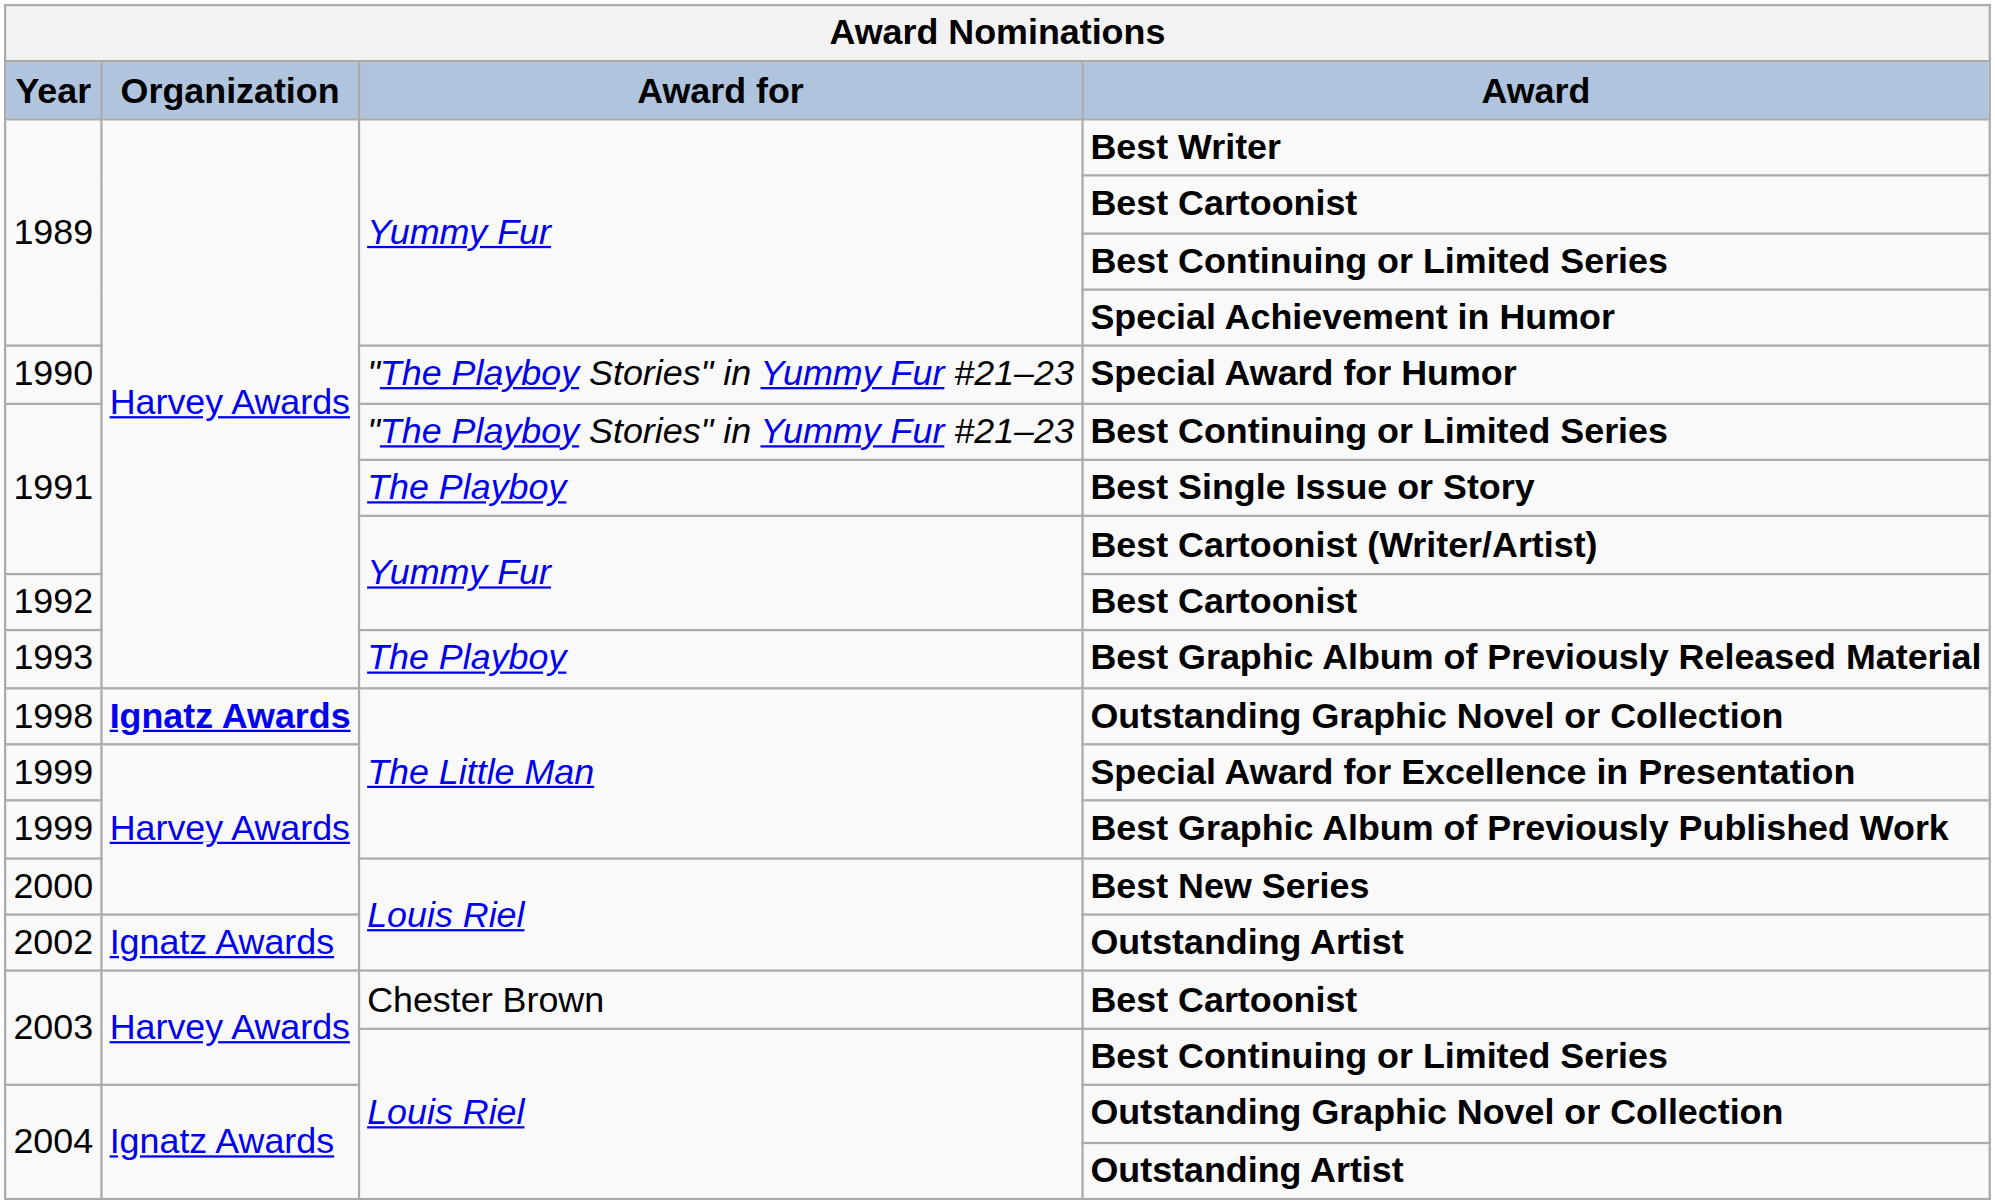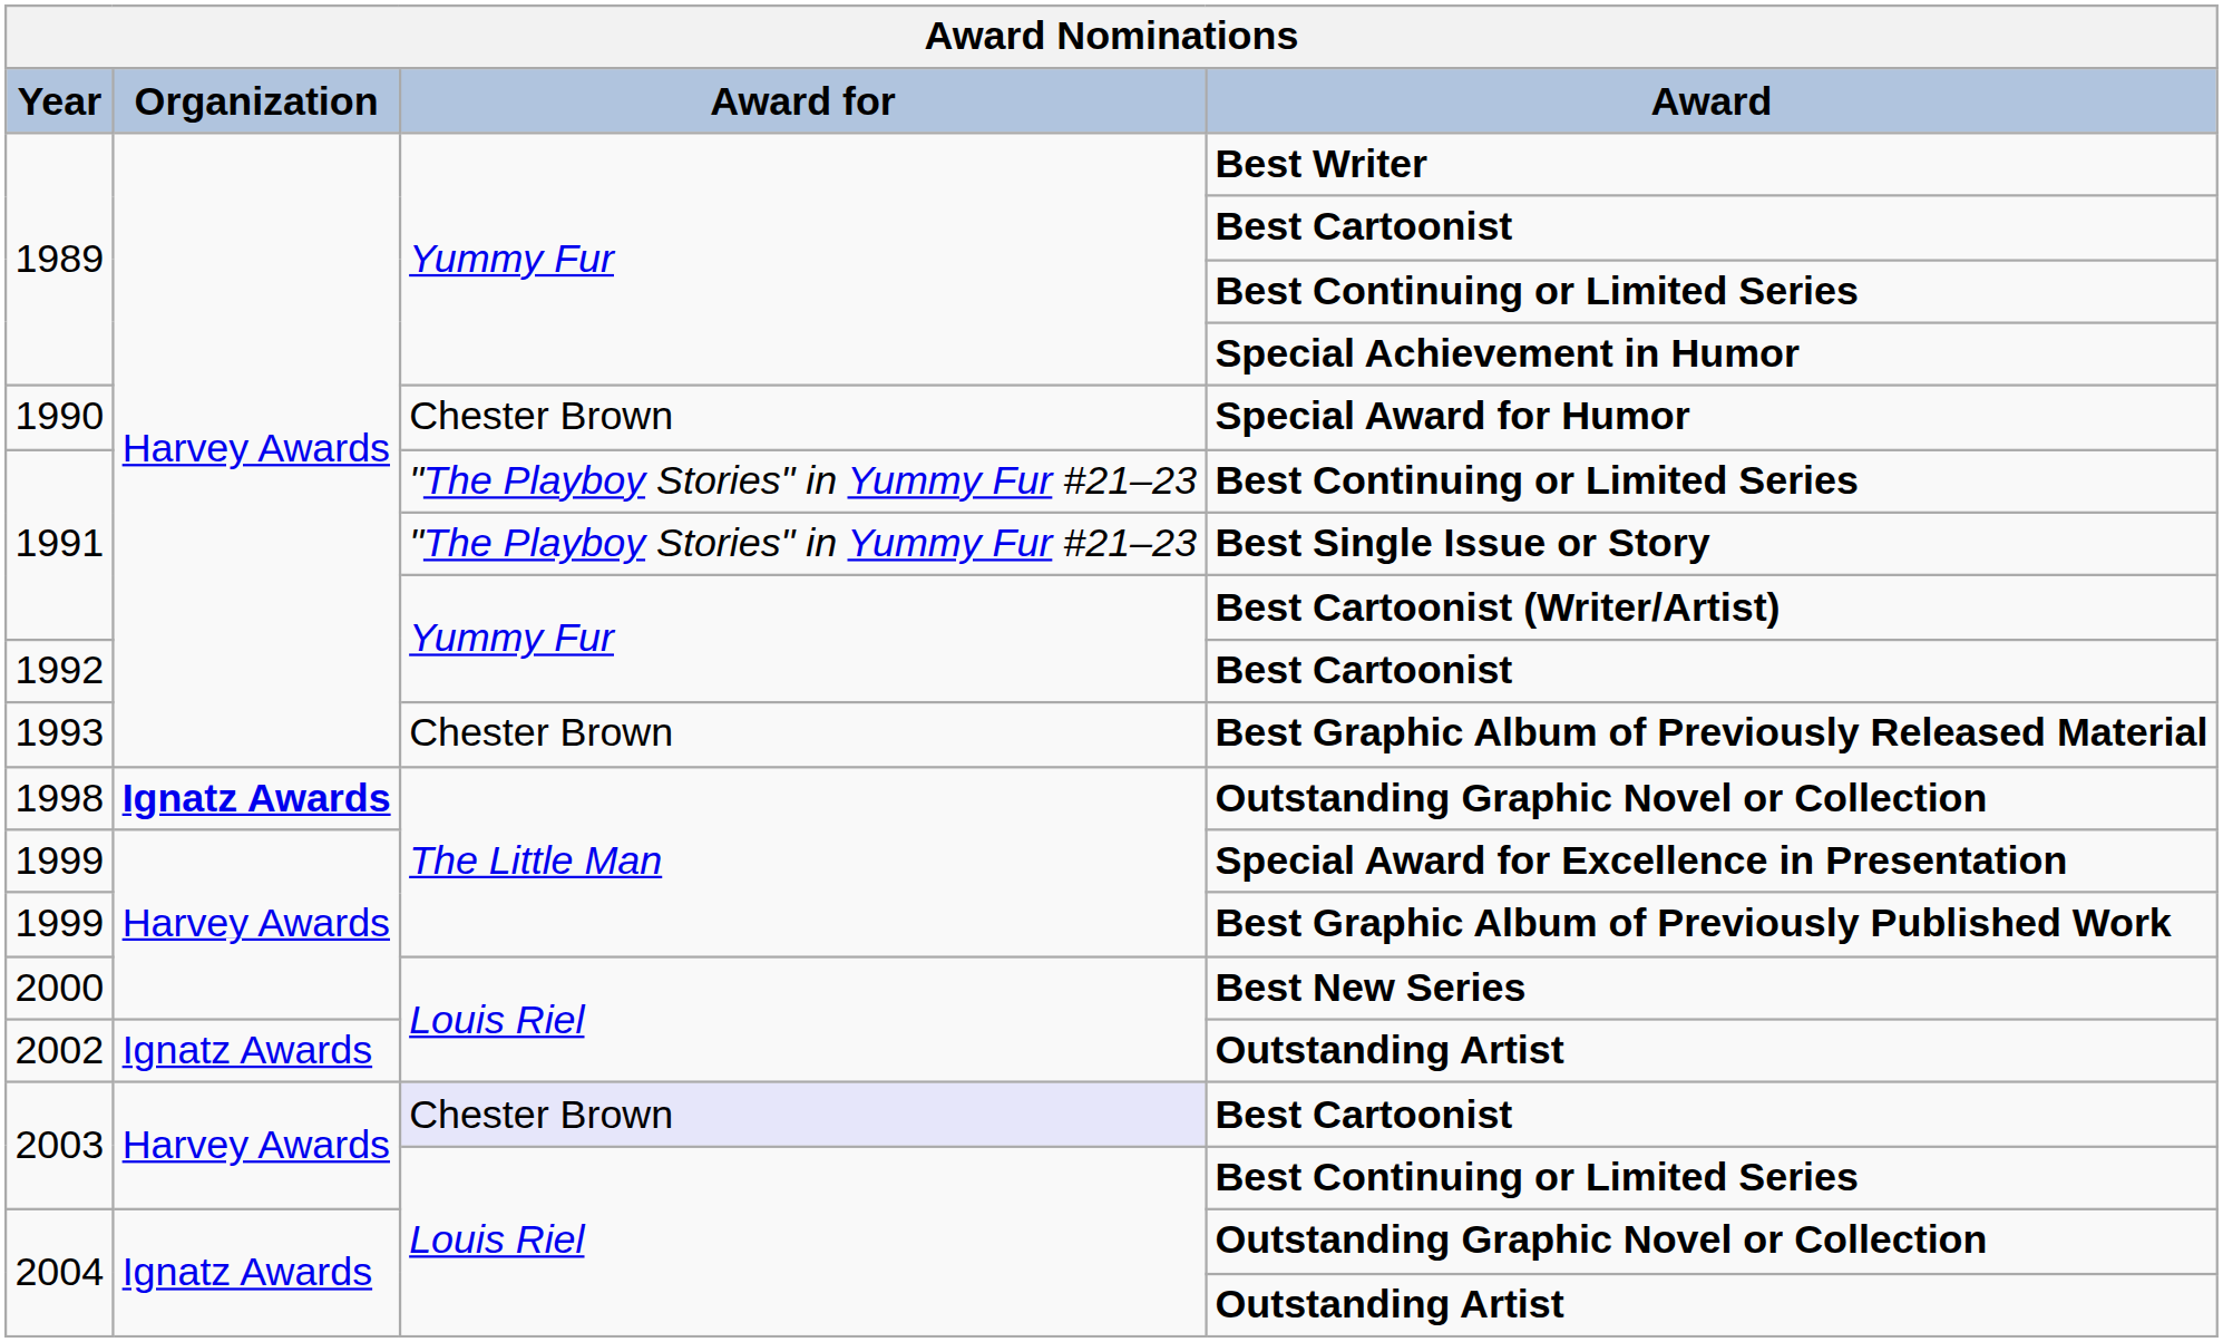 <table class="wikitable">
 <tr>
 <th colspan="4">Award Nominations</th>
 </tr>
 <tr>
 <th style="background:#B0C4DE;">Year</th>
 <th style="background:#B0C4DE;">Organization</th>
 <th style="background:#B0C4DE;">Award for</th>
 <th style="background:#B0C4DE;">Award</th>
 </tr>
 <tr>
 <td rowspan="4">1989</td>
 <td rowspan="10"><a href='#'>Harvey Awards</a></td>
 <td rowspan="4"><em><a href='#'>Yummy Fur</a></em></td>
 <td><strong>Best Writer</strong></td>
 </tr>
 <tr>
 <td><strong>Best Cartoonist</strong></td>
 </tr>
 <tr>
 <td><strong>Best Continuing or Limited Series</strong></td>
 </tr>
 <tr>
 <td><strong>Special Achievement in Humor</strong></td>
 </tr>
 <tr>
 <td>1990</td>
-<td><em>"<a href='#'>The Playboy</a> Stories" in <a href='#'>Yummy Fur</a> #21–23</em></td>
+<td>Chester Brown</td>
 <td><strong>Special Award for Humor</strong></td>
 </tr>
 <tr>
 <td rowspan="3">1991</td>
 <td><em>"<a href='#'>The Playboy</a> Stories" in <a href='#'>Yummy Fur</a> #21–23</em></td>
 <td><strong>Best Continuing or Limited Series</strong></td>
 </tr>
 <tr>
-<td><em><a href='#'>The Playboy</a></em></td>
+<td><em>"<a href='#'>The Playboy</a> Stories" in <a href='#'>Yummy Fur</a> #21–23</em></td>
 <td><strong>Best Single Issue or Story</strong></td>
 </tr>
 <tr>
 <td rowspan="2"><em><a href='#'>Yummy Fur</a></em></td>
 <td><strong>Best Cartoonist (Writer/Artist)</strong></td>
 </tr>
 <tr>
 <td>1992</td>
 <td><strong>Best Cartoonist</strong></td>
 </tr>
 <tr>
 <td>1993</td>
-<td><em><a href='#'>The Playboy</a></em></td>
+<td>Chester Brown</td>
 <td><strong>Best Graphic Album of Previously Released Material</strong></td>
 </tr>
 <tr>
 <td>1998</td>
 <td><strong><a href='#'>Ignatz Awards</a></strong></td>
 <td rowspan="3"><em><a href='#'>The Little Man</a></em></td>
 <td><strong>Outstanding Graphic Novel or Collection</strong></td>
 </tr>
 <tr>
 <td>1999</td>
 <td rowspan="3"><a href='#'>Harvey Awards</a></td>
 <td><strong>Special Award for Excellence in Presentation</strong></td>
 </tr>
 <tr>
 <td>1999</td>
 <td><strong>Best Graphic Album of Previously Published Work</strong></td>
 </tr>
 <tr>
 <td>2000</td>
 <td rowspan="2"><em><a href='#'>Louis Riel</a></em></td>
 <td><strong>Best New Series</strong></td>
 </tr>
 <tr>
 <td>2002</td>
 <td><a href='#'>Ignatz Awards</a></td>
 <td><strong>Outstanding Artist</strong></td>
 </tr>
 <tr>
 <td rowspan="2">2003</td>
 <td rowspan="2"><a href='#'>Harvey Awards</a></td>
-<td>Chester Brown</td>
+<td style="background: lavender;">Chester Brown</td>
 <td><strong>Best Cartoonist</strong></td>
 </tr>
 <tr>
 <td rowspan="3"><em><a href='#'>Louis Riel</a></em></td>
 <td><strong>Best Continuing or Limited Series</strong></td>
 </tr>
 <tr>
 <td rowspan="2">2004</td>
 <td rowspan="2"><a href='#'>Ignatz Awards</a></td>
 <td><strong>Outstanding Graphic Novel or Collection</strong></td>
 </tr>
 <tr>
 <td><strong>Outstanding Artist</strong></td>
 </tr>
 </table>
